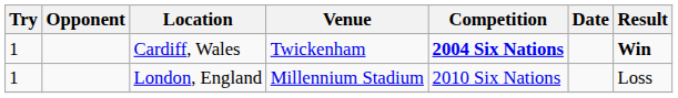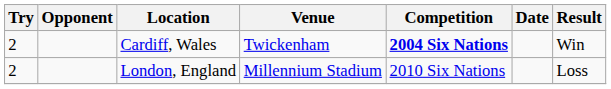 <table class="wikitable sortable">
 <tr>
 <th>Try</th>
 <th>Opponent</th>
 <th>Location</th>
 <th>Venue</th>
 <th>Competition</th>
 <th>Date</th>
 <th>Result</th>
 </tr>
 <tr>
-<td>1</td>
+<td>2</td>
 <td></td>
 <td><a href='#'>Cardiff</a>, Wales</td>
 <td><a href='#'>Twickenham</a></td>
 <td><strong><a href='#'>2004 Six Nations</a></strong></td>
 <td></td>
-<td><strong>Win</strong></td>
+<td>Win</td>
 </tr>
 <tr>
-<td>1</td>
+<td>2</td>
 <td></td>
 <td><a href='#'>London</a>, England</td>
 <td><a href='#'>Millennium Stadium</a></td>
 <td><a href='#'>2010 Six Nations</a></td>
 <td></td>
 <td>Loss</td>
 </tr>
 <tr>
 </tr>
 </table>
